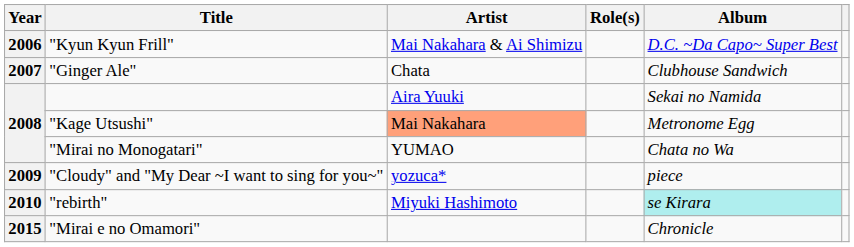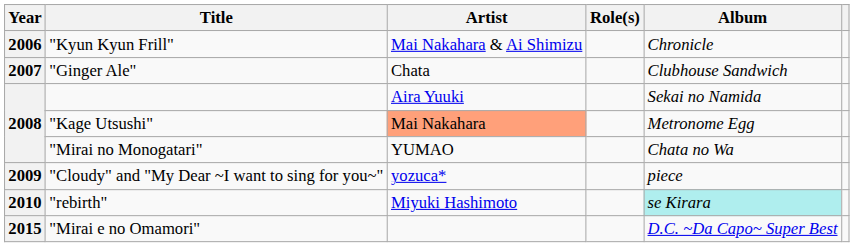 <table class="wikitable sortable">
 <tr>
 <th>Year</th>
 <th>Title</th>
 <th>Artist</th>
 <th>Role(s)</th>
 <th>Album</th>
 <th class="unsortable"></th>
 </tr>
 <tr>
 <th>2006</th>
 <td>"Kyun Kyun Frill"</td>
 <td><a href='#'>Mai Nakahara</a> & <a href='#'>Ai Shimizu</a></td>
 <td></td>
-<td><em><a href='#'>D.C. ~Da Capo~ Super Best</a></em></td>
+<td><em>Chronicle</em></td>
 <td></td>
 </tr>
 <tr>
 <th>2007</th>
 <td>"Ginger Ale"</td>
 <td>Chata</td>
 <td></td>
 <td><em>Clubhouse Sandwich</em></td>
 <td></td>
 </tr>
 <tr>
 <th rowspan="3">2008</th>
 <td></td>
 <td><a href='#'>Aira Yuuki</a></td>
 <td></td>
 <td><em>Sekai no Namida</em></td>
 <td></td>
 </tr>
 <tr>
 <td>"Kage Utsushi"</td>
 <td style="background: lightsalmon;">Mai Nakahara</td>
 <td></td>
 <td><em>Metronome Egg</em></td>
 <td></td>
 </tr>
 <tr>
 <td>"Mirai no Monogatari"</td>
 <td>YUMAO</td>
 <td></td>
 <td><em>Chata no Wa</em></td>
 <td></td>
 </tr>
 <tr>
 <th>2009</th>
 <td>"Cloudy" and "My Dear ~I want to sing for you~"</td>
 <td><a href='#'>yozuca*</a></td>
 <td></td>
 <td><em>piece</em></td>
 <td></td>
 </tr>
 <tr>
 <th>2010</th>
 <td>"rebirth"</td>
 <td><a href='#'>Miyuki Hashimoto</a></td>
 <td></td>
 <td style="background: paleturquoise;"><em>se Kirara</em></td>
 <td></td>
 </tr>
 <tr>
 <th>2015</th>
 <td>"Mirai e no Omamori"</td>
 <td></td>
 <td></td>
-<td><em>Chronicle</em></td>
+<td><em><a href='#'>D.C. ~Da Capo~ Super Best</a></em></td>
 <td></td>
 </tr>
 </table>
